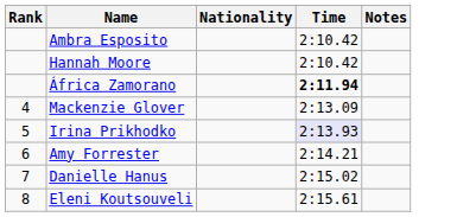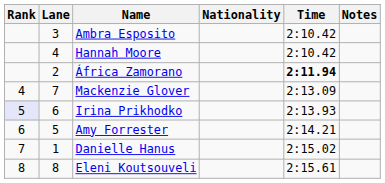 <table class="wikitable sortable" style="text-align:center">
 <tr>
 <th>Rank</th>
+<th>Lane</th>
 <th>Name</th>
 <th>Nationality</th>
 <th>Time</th>
 <th>Notes</th>
 </tr>
 <tr>
 <td></td>
+<td>3</td>
 <td align=left><a href='#'>Ambra Esposito</a></td>
 <td align=left></td>
 <td>2:10.42</td>
 <td></td>
 </tr>
 <tr>
 <td></td>
+<td>4</td>
 <td align=left><a href='#'>Hannah Moore</a></td>
 <td align=left></td>
 <td>2:10.42</td>
 <td></td>
 </tr>
 <tr>
 <td></td>
+<td>2</td>
 <td align=left><a href='#'>África Zamorano</a></td>
 <td align=left></td>
 <td><strong>2:11.94</strong></td>
 <td></td>
 </tr>
 <tr>
 <td>4</td>
+<td>7</td>
 <td align=left><a href='#'>Mackenzie Glover</a></td>
 <td align=left></td>
 <td>2:13.09</td>
 <td></td>
 </tr>
 <tr>
-<td>5</td>
+<td style="background: lavender;">5</td>
+<td>6</td>
 <td align=left><a href='#'>Irina Prikhodko</a></td>
 <td align=left></td>
-<td style="background: lavender;">2:13.93</td>
+<td>2:13.93</td>
 <td></td>
 </tr>
 <tr>
 <td>6</td>
+<td>5</td>
 <td align=left><a href='#'>Amy Forrester</a></td>
 <td align=left></td>
 <td>2:14.21</td>
 <td></td>
 </tr>
 <tr>
 <td>7</td>
+<td>1</td>
 <td align=left><a href='#'>Danielle Hanus</a></td>
 <td align=left></td>
 <td>2:15.02</td>
 <td></td>
 </tr>
 <tr>
 <td>8</td>
+<td>8</td>
 <td align=left><a href='#'>Eleni Koutsouveli</a></td>
 <td align=left></td>
 <td>2:15.61</td>
 <td></td>
 </tr>
 </table>
